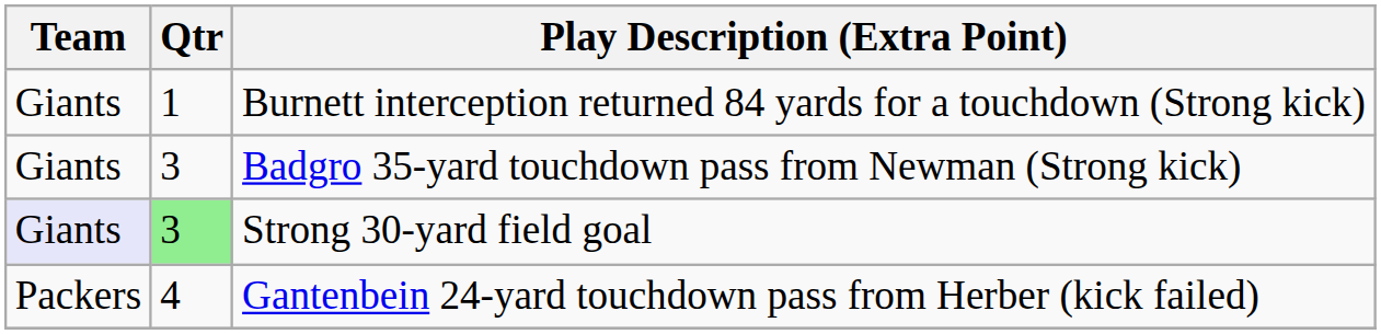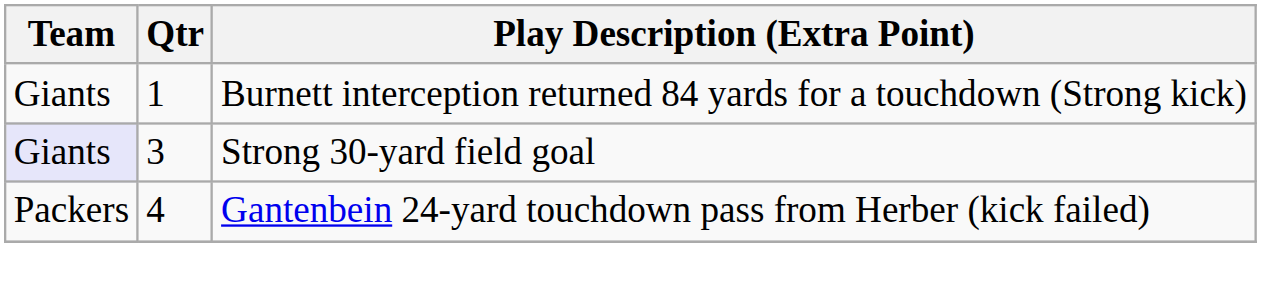 <table class="wikitable">
 <tr>
 <th><strong>Team</strong></th>
 <th><strong>Qtr</strong></th>
 <th><strong>Play Description (Extra Point)</strong></th>
 </tr>
 <tr>
 <td>Giants</td>
 <td>1</td>
 <td>Burnett interception returned 84 yards for a touchdown (Strong kick)</td>
 </tr>
 <tr>
-<td>Giants</td>
+<td style="background: lavender;">Giants</td>
 <td>3</td>
-<td><a href='#'>Badgro</a> 35-yard touchdown pass from Newman (Strong kick)</td>
-</tr>
-<tr>
-<td style="background: lavender;">Giants</td>
-<td style="background: lightgreen;">3</td>
 <td>Strong 30-yard field goal</td>
 </tr>
 <tr>
 <td>Packers</td>
 <td>4</td>
 <td><a href='#'>Gantenbein</a> 24-yard touchdown pass from Herber (kick failed)</td>
 </tr>
 <tr>
 </tr>
 </table>
